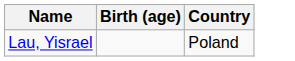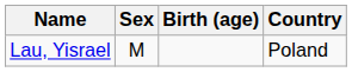 <table class="wikitable sortable">
 <tr>
 <th>Name</th>
+<th>Sex</th>
 <th>Birth (age)</th>
 <th>Country</th>
 </tr>
 <tr>
 <td><a href='#'>Lau, Yisrael</a></td>
+<td style="text-align:center">M</td>
 <td></td>
 <td>Poland</td>
 </tr>
 </table>
